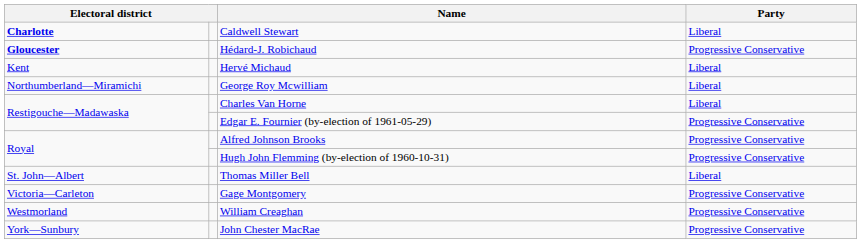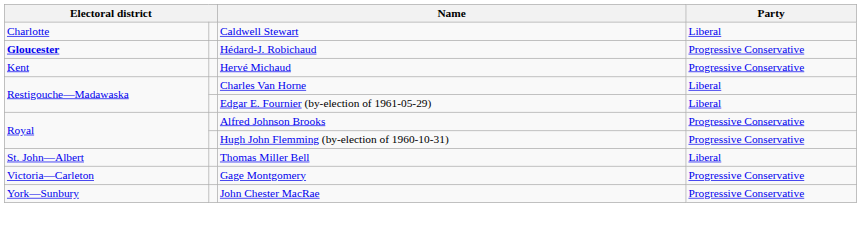 <table class="wikitable" width=95%>
 <tr>
 <th colspan=2 width=25%>Electoral district</th>
 <th>Name</th>
 <th width=20%>Party</th>
 </tr>
 <tr>
-<td width=24%><strong><a href='#'>Charlotte</a></strong></td>
+<td width=24%><a href='#'>Charlotte</a></td>
 <td></td>
 <td><a href='#'>Caldwell Stewart</a></td>
 <td><a href='#'>Liberal</a></td>
 </tr>
 <tr>
 <td><strong><a href='#'>Gloucester</a></strong></td>
 <td></td>
 <td><a href='#'>Hédard-J. Robichaud</a></td>
 <td><a href='#'>Progressive Conservative</a></td>
 </tr>
 <tr>
 <td><a href='#'>Kent</a></td>
 <td></td>
 <td><a href='#'>Hervé Michaud</a></td>
-<td><a href='#'>Liberal</a></td>
-</tr>
-<tr>
-<td><a href='#'>Northumberland—Miramichi</a></td>
-<td></td>
-<td><a href='#'>George Roy Mcwilliam</a></td>
-<td><a href='#'>Liberal</a></td>
+<td><a href='#'>Progressive Conservative</a></td>
 </tr>
 <tr>
 <td rowspan=2><a href='#'>Restigouche—Madawaska</a></td>
 <td></td>
 <td><a href='#'>Charles Van Horne</a></td>
 <td><a href='#'>Liberal</a></td>
 </tr>
 <tr>
 <td></td>
 <td><a href='#'>Edgar E. Fournier</a> (by-election of 1961-05-29)</td>
-<td><a href='#'>Progressive Conservative</a></td>
+<td><a href='#'>Liberal</a></td>
 </tr>
 <tr>
 <td rowspan=2><a href='#'>Royal</a></td>
 <td></td>
 <td><a href='#'>Alfred Johnson Brooks</a></td>
 <td><a href='#'>Progressive Conservative</a></td>
 </tr>
 <tr>
 <td></td>
 <td><a href='#'>Hugh John Flemming</a> (by-election of 1960-10-31)</td>
 <td><a href='#'>Progressive Conservative</a></td>
 </tr>
 <tr>
 <td><a href='#'>St. John—Albert</a></td>
 <td></td>
 <td><a href='#'>Thomas Miller Bell</a></td>
 <td><a href='#'>Liberal</a></td>
 </tr>
 <tr>
 <td><a href='#'>Victoria—Carleton</a></td>
 <td></td>
 <td><a href='#'>Gage Montgomery</a></td>
 <td><a href='#'>Progressive Conservative</a></td>
 </tr>
 <tr>
-<td><a href='#'>Westmorland</a></td>
-<td></td>
-<td><a href='#'>William Creaghan</a></td>
-<td><a href='#'>Progressive Conservative</a></td>
-</tr>
-<tr>
 <td><a href='#'>York—Sunbury</a></td>
 <td></td>
 <td><a href='#'>John Chester MacRae</a></td>
 <td><a href='#'>Progressive Conservative</a></td>
 </tr>
 </table>
